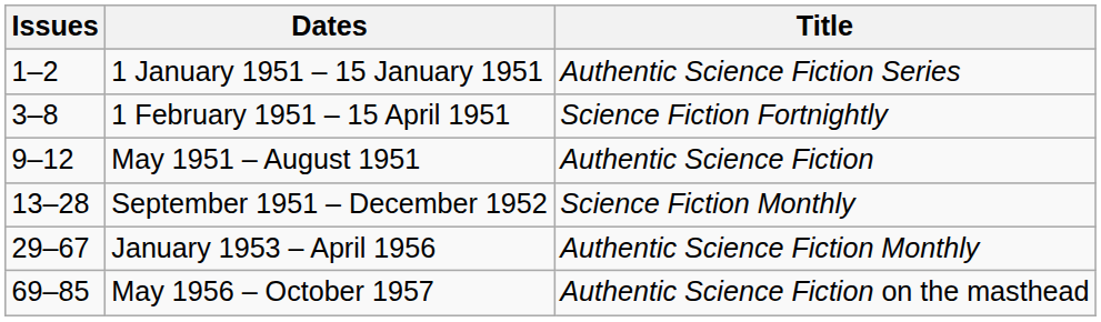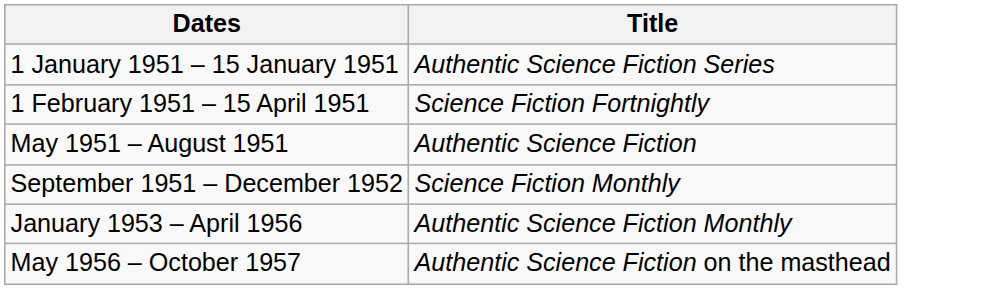 <table class="wikitable">
 <tr>
-<th>Issues</th>
 <th>Dates</th>
 <th>Title</th>
 </tr>
 <tr>
-<td>1–2</td>
 <td>1 January 1951 – 15 January 1951</td>
 <td><em>Authentic Science Fiction Series</em></td>
 </tr>
 <tr>
-<td>3–8</td>
 <td>1 February 1951 – 15 April 1951</td>
 <td><em>Science Fiction Fortnightly</em></td>
 </tr>
 <tr>
-<td>9–12</td>
 <td>May 1951 – August 1951</td>
 <td><em>Authentic Science Fiction</em></td>
 </tr>
 <tr>
-<td>13–28</td>
 <td>September 1951 – December 1952</td>
 <td><em>Science Fiction Monthly</em></td>
 </tr>
 <tr>
-<td>29–67</td>
 <td>January 1953 – April 1956</td>
 <td><em>Authentic Science Fiction Monthly</em></td>
 </tr>
 <tr>
-<td>69–85</td>
 <td>May 1956 – October 1957</td>
 <td><em>Authentic Science Fiction</em> on the masthead</td>
 </tr>
 </table>
